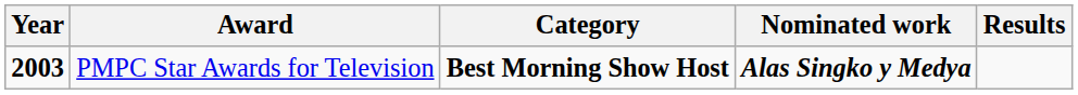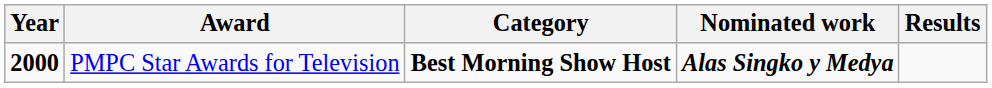 <table class="wikitable">
 <tr>
 <th>Year</th>
 <th>Award</th>
 <th>Category</th>
 <th>Nominated work</th>
 <th>Results</th>
 </tr>
 <tr>
-<td><strong>2003</strong></td>
+<td><strong>2000</strong></td>
 <td><a href='#'>PMPC Star Awards for Television</a></td>
 <td><strong>Best Morning Show Host</strong></td>
 <td align=center><strong><em>Alas Singko y Medya</em></strong></td>
 <td></td>
 </tr>
 </table>
